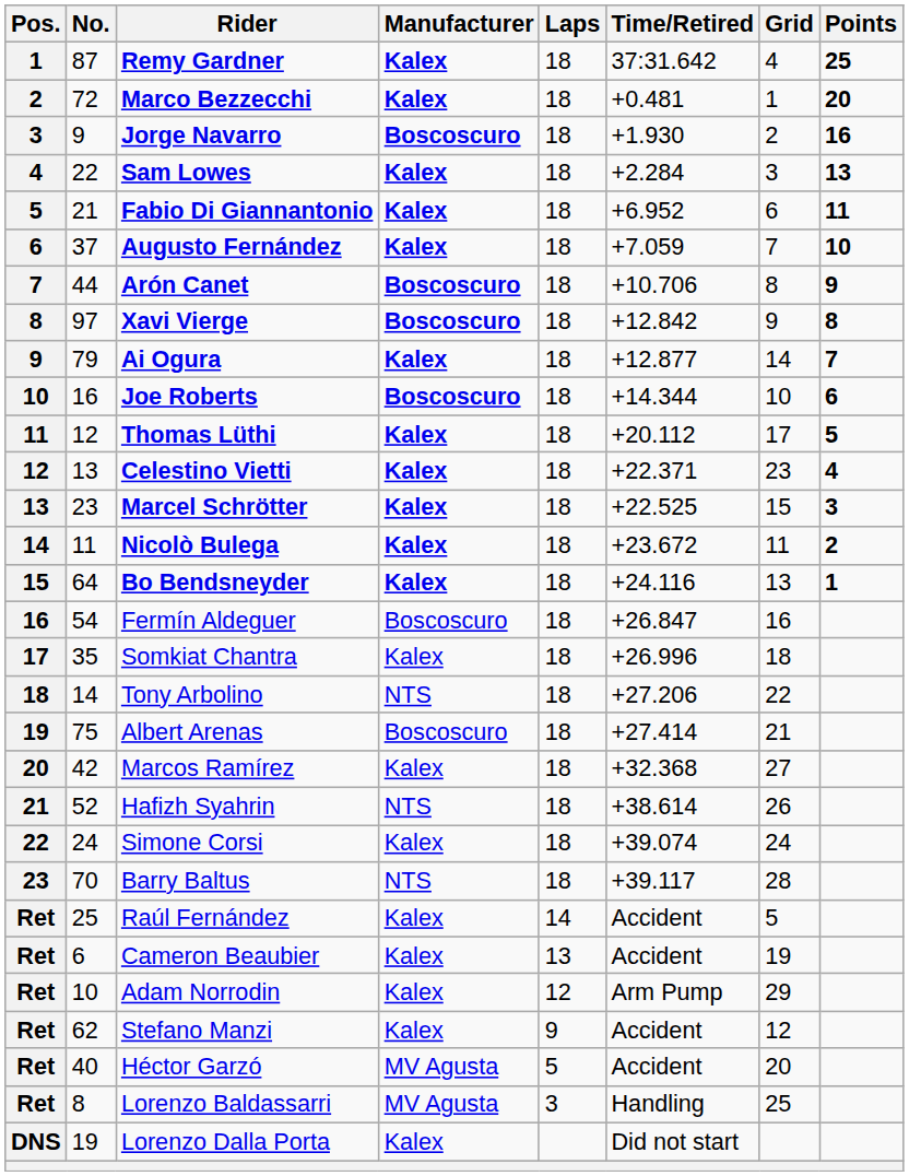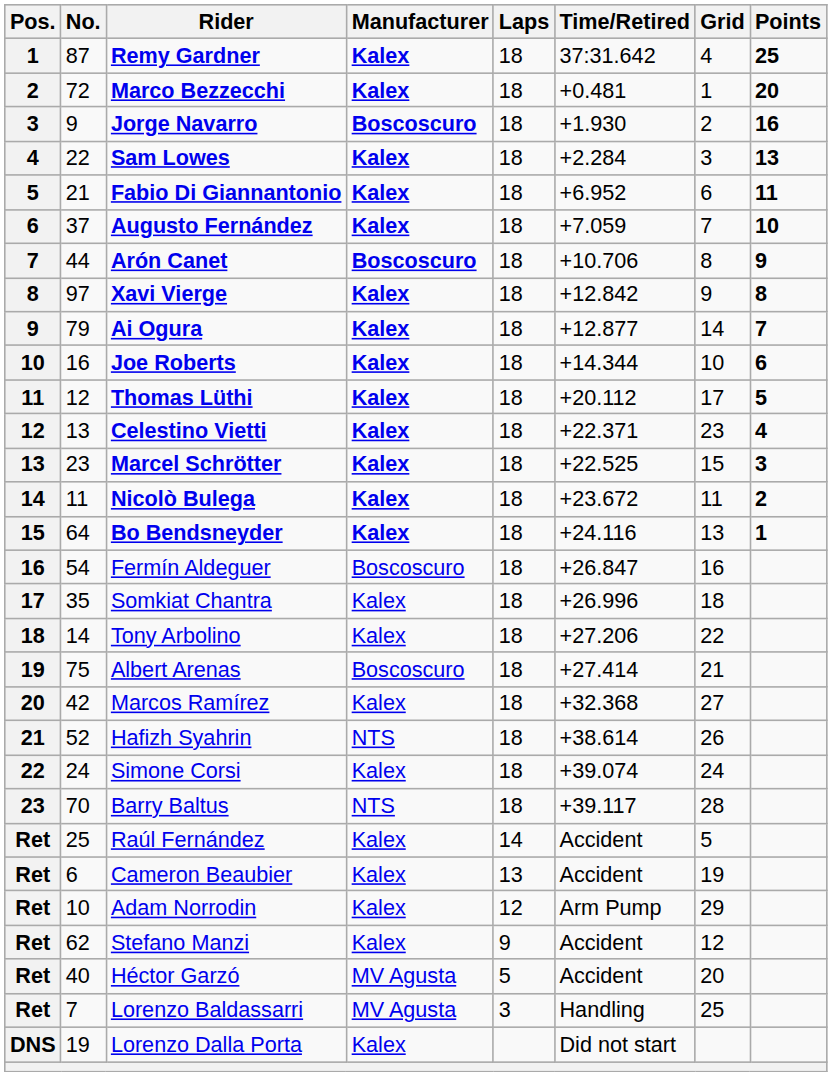 <table class="wikitable" style="font-size: 85%;">
 <tr>
 <th>Pos.</th>
 <th>No.</th>
 <th>Rider</th>
 <th>Manufacturer</th>
 <th>Laps</th>
 <th>Time/Retired</th>
 <th>Grid</th>
 <th>Points</th>
 </tr>
 <tr>
 <th>1</th>
 <td>87</td>
 <td> <strong><a href='#'>Remy Gardner</a></strong></td>
 <td><strong><a href='#'>Kalex</a></strong></td>
 <td>18</td>
 <td>37:31.642</td>
 <td>4</td>
 <td><strong>25</strong></td>
 </tr>
 <tr>
 <th>2</th>
 <td>72</td>
 <td> <strong><a href='#'>Marco Bezzecchi</a></strong></td>
 <td><strong><a href='#'>Kalex</a></strong></td>
 <td>18</td>
 <td>+0.481</td>
 <td>1</td>
 <td><strong>20</strong></td>
 </tr>
 <tr>
 <th>3</th>
 <td>9</td>
 <td> <strong><a href='#'>Jorge Navarro</a></strong></td>
 <td><strong><a href='#'>Boscoscuro</a></strong></td>
 <td>18</td>
 <td>+1.930</td>
 <td>2</td>
 <td><strong>16</strong></td>
 </tr>
 <tr>
 <th>4</th>
 <td>22</td>
 <td> <strong><a href='#'>Sam Lowes</a></strong></td>
 <td><strong><a href='#'>Kalex</a></strong></td>
 <td>18</td>
 <td>+2.284</td>
 <td>3</td>
 <td><strong>13</strong></td>
 </tr>
 <tr>
 <th>5</th>
 <td>21</td>
 <td> <strong><a href='#'>Fabio Di Giannantonio</a></strong></td>
 <td><strong><a href='#'>Kalex</a></strong></td>
 <td>18</td>
 <td>+6.952</td>
 <td>6</td>
 <td><strong>11</strong></td>
 </tr>
 <tr>
 <th>6</th>
 <td>37</td>
 <td> <strong><a href='#'>Augusto Fernández</a></strong></td>
 <td><strong><a href='#'>Kalex</a></strong></td>
 <td>18</td>
 <td>+7.059</td>
 <td>7</td>
 <td><strong>10</strong></td>
 </tr>
 <tr>
 <th>7</th>
 <td>44</td>
 <td> <strong><a href='#'>Arón Canet</a></strong></td>
 <td><strong><a href='#'>Boscoscuro</a></strong></td>
 <td>18</td>
 <td>+10.706</td>
 <td>8</td>
 <td><strong>9</strong></td>
 </tr>
 <tr>
 <th>8</th>
 <td>97</td>
 <td> <strong><a href='#'>Xavi Vierge</a></strong></td>
-<td><strong><a href='#'>Boscoscuro</a></strong></td>
+<td><strong><a href='#'>Kalex</a></strong></td>
 <td>18</td>
 <td>+12.842</td>
 <td>9</td>
 <td><strong>8</strong></td>
 </tr>
 <tr>
 <th>9</th>
 <td>79</td>
 <td> <strong><a href='#'>Ai Ogura</a></strong></td>
 <td><strong><a href='#'>Kalex</a></strong></td>
 <td>18</td>
 <td>+12.877</td>
 <td>14</td>
 <td><strong>7</strong></td>
 </tr>
 <tr>
 <th>10</th>
 <td>16</td>
 <td> <strong><a href='#'>Joe Roberts</a></strong></td>
-<td><strong><a href='#'>Boscoscuro</a></strong></td>
+<td><strong><a href='#'>Kalex</a></strong></td>
 <td>18</td>
 <td>+14.344</td>
 <td>10</td>
 <td><strong>6</strong></td>
 </tr>
 <tr>
 <th>11</th>
 <td>12</td>
 <td> <strong><a href='#'>Thomas Lüthi</a></strong></td>
 <td><strong><a href='#'>Kalex</a></strong></td>
 <td>18</td>
 <td>+20.112</td>
 <td>17</td>
 <td><strong>5</strong></td>
 </tr>
 <tr>
 <th>12</th>
 <td>13</td>
 <td> <strong><a href='#'>Celestino Vietti</a></strong></td>
 <td><strong><a href='#'>Kalex</a></strong></td>
 <td>18</td>
 <td>+22.371</td>
 <td>23</td>
 <td><strong>4</strong></td>
 </tr>
 <tr>
 <th>13</th>
 <td>23</td>
 <td> <strong><a href='#'>Marcel Schrötter</a></strong></td>
 <td><strong><a href='#'>Kalex</a></strong></td>
 <td>18</td>
 <td>+22.525</td>
 <td>15</td>
 <td><strong>3</strong></td>
 </tr>
 <tr>
 <th>14</th>
 <td>11</td>
 <td> <strong><a href='#'>Nicolò Bulega</a></strong></td>
 <td><strong><a href='#'>Kalex</a></strong></td>
 <td>18</td>
 <td>+23.672</td>
 <td>11</td>
 <td><strong>2</strong></td>
 </tr>
 <tr>
 <th>15</th>
 <td>64</td>
 <td> <strong><a href='#'>Bo Bendsneyder</a></strong></td>
 <td><strong><a href='#'>Kalex</a></strong></td>
 <td>18</td>
 <td>+24.116</td>
 <td>13</td>
 <td><strong>1</strong></td>
 </tr>
 <tr>
 <th>16</th>
 <td>54</td>
 <td> <a href='#'>Fermín Aldeguer</a></td>
 <td><a href='#'>Boscoscuro</a></td>
 <td>18</td>
 <td>+26.847</td>
 <td>16</td>
 <td></td>
 </tr>
 <tr>
 <th>17</th>
 <td>35</td>
 <td> <a href='#'>Somkiat Chantra</a></td>
 <td><a href='#'>Kalex</a></td>
 <td>18</td>
 <td>+26.996</td>
 <td>18</td>
 <td></td>
 </tr>
 <tr>
 <th>18</th>
 <td>14</td>
 <td> <a href='#'>Tony Arbolino</a></td>
-<td><a href='#'>NTS</a></td>
+<td><a href='#'>Kalex</a></td>
 <td>18</td>
 <td>+27.206</td>
 <td>22</td>
 <td></td>
 </tr>
 <tr>
 <th>19</th>
 <td>75</td>
 <td> <a href='#'>Albert Arenas</a></td>
 <td><a href='#'>Boscoscuro</a></td>
 <td>18</td>
 <td>+27.414</td>
 <td>21</td>
 <td></td>
 </tr>
 <tr>
 <th>20</th>
 <td>42</td>
 <td> <a href='#'>Marcos Ramírez</a></td>
 <td><a href='#'>Kalex</a></td>
 <td>18</td>
 <td>+32.368</td>
 <td>27</td>
 <td></td>
 </tr>
 <tr>
 <th>21</th>
 <td>52</td>
 <td> <a href='#'>Hafizh Syahrin</a></td>
 <td><a href='#'>NTS</a></td>
 <td>18</td>
 <td>+38.614</td>
 <td>26</td>
 <td></td>
 </tr>
 <tr>
 <th>22</th>
 <td>24</td>
 <td> <a href='#'>Simone Corsi</a></td>
 <td><a href='#'>Kalex</a></td>
 <td>18</td>
 <td>+39.074</td>
 <td>24</td>
 <td></td>
 </tr>
 <tr>
 <th>23</th>
 <td>70</td>
 <td> <a href='#'>Barry Baltus</a></td>
 <td><a href='#'>NTS</a></td>
 <td>18</td>
 <td>+39.117</td>
 <td>28</td>
 <td></td>
 </tr>
 <tr>
 <th>Ret</th>
 <td>25</td>
 <td> <a href='#'>Raúl Fernández</a></td>
 <td><a href='#'>Kalex</a></td>
 <td>14</td>
 <td>Accident</td>
 <td>5</td>
 <td></td>
 </tr>
 <tr>
 <th>Ret</th>
 <td>6</td>
 <td> <a href='#'>Cameron Beaubier</a></td>
 <td><a href='#'>Kalex</a></td>
 <td>13</td>
 <td>Accident</td>
 <td>19</td>
 <td></td>
 </tr>
 <tr>
 <th>Ret</th>
 <td>10</td>
 <td> <a href='#'>Adam Norrodin</a></td>
 <td><a href='#'>Kalex</a></td>
 <td>12</td>
 <td>Arm Pump</td>
 <td>29</td>
 <td></td>
 </tr>
 <tr>
 <th>Ret</th>
 <td>62</td>
 <td> <a href='#'>Stefano Manzi</a></td>
 <td><a href='#'>Kalex</a></td>
 <td>9</td>
 <td>Accident</td>
 <td>12</td>
 <td></td>
 </tr>
 <tr>
 <th>Ret</th>
 <td>40</td>
 <td> <a href='#'>Héctor Garzó</a></td>
 <td><a href='#'>MV Agusta</a></td>
 <td>5</td>
 <td>Accident</td>
 <td>20</td>
 <td></td>
 </tr>
 <tr>
 <th>Ret</th>
-<td>8</td>
+<td>7</td>
 <td> <a href='#'>Lorenzo Baldassarri</a></td>
 <td><a href='#'>MV Agusta</a></td>
 <td>3</td>
 <td>Handling</td>
 <td>25</td>
 <td></td>
 </tr>
 <tr>
 <th>DNS</th>
 <td>19</td>
 <td> <a href='#'>Lorenzo Dalla Porta</a></td>
 <td><a href='#'>Kalex</a></td>
 <td></td>
 <td>Did not start</td>
 <td></td>
 <td></td>
 </tr>
 <tr>
 <th colspan=8></th>
 </tr>
 </table>
